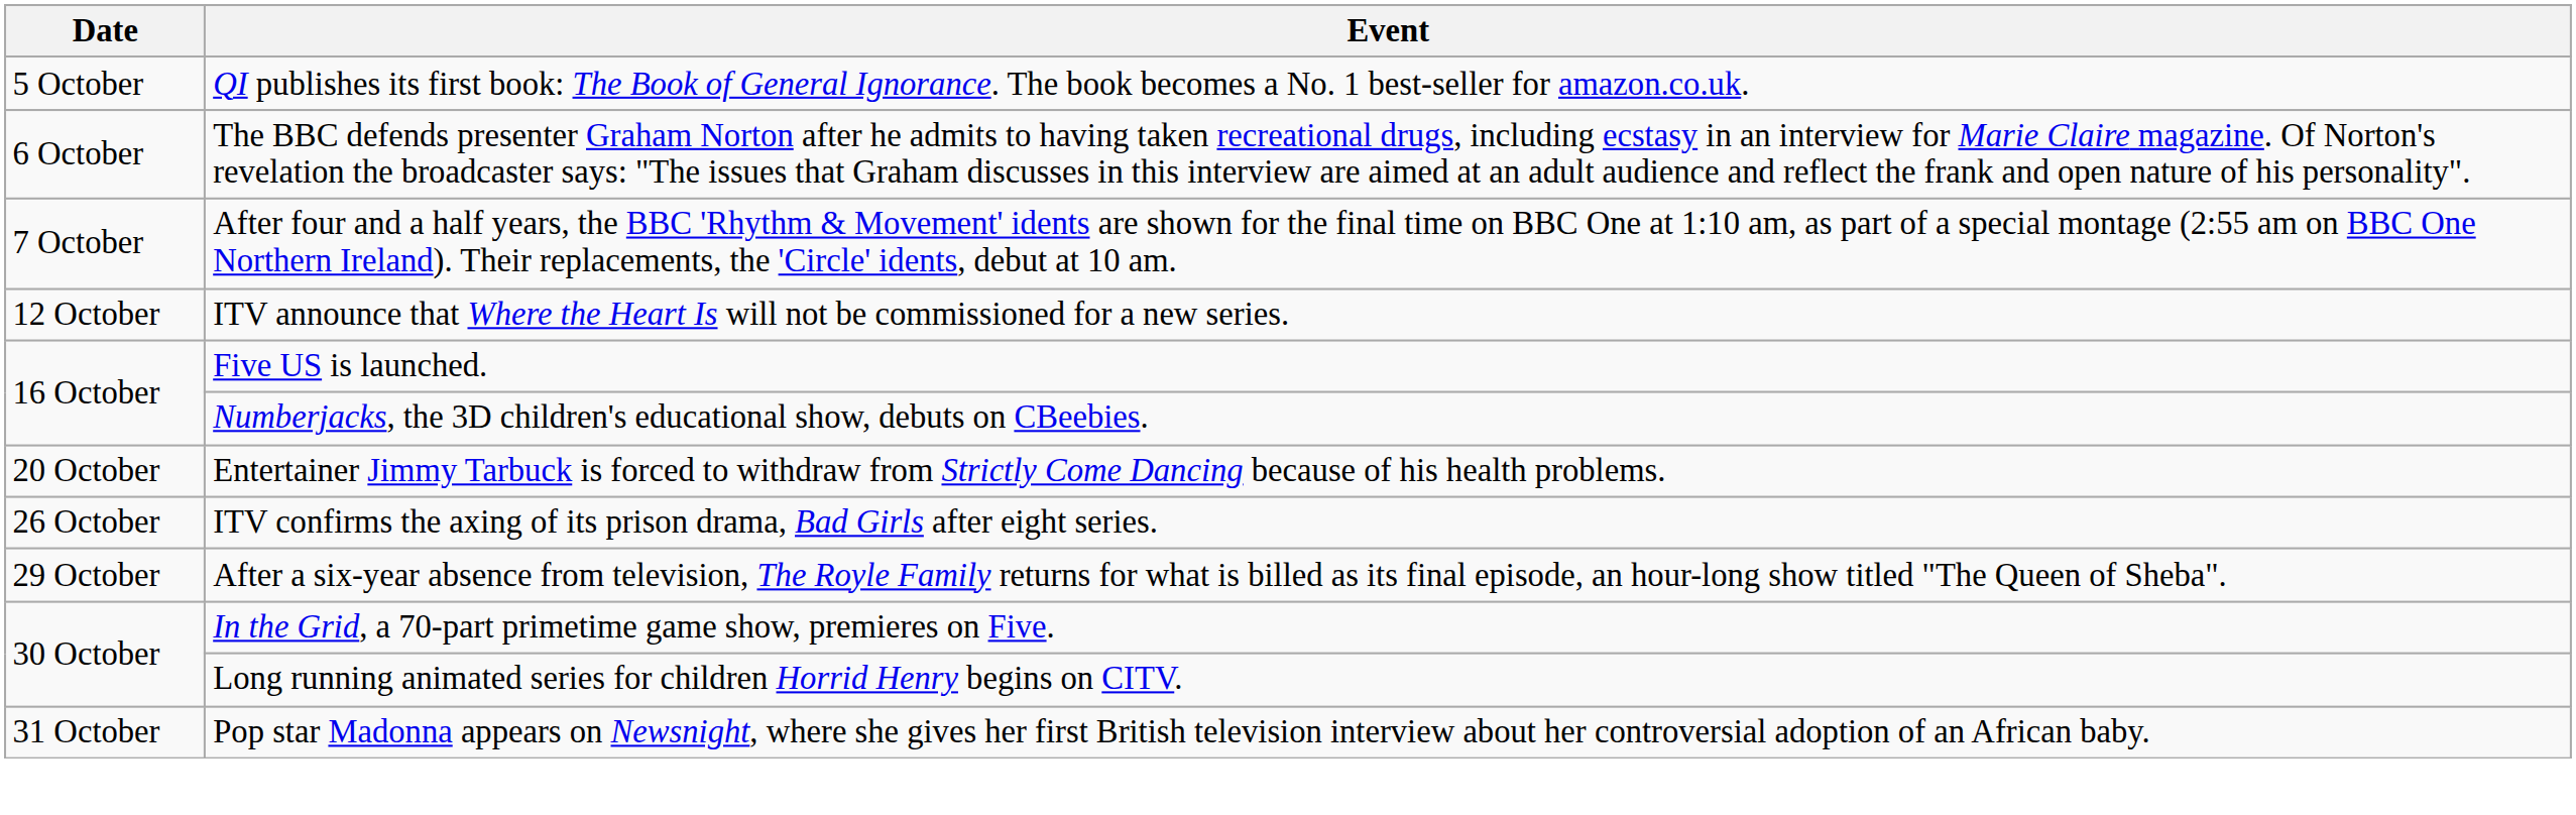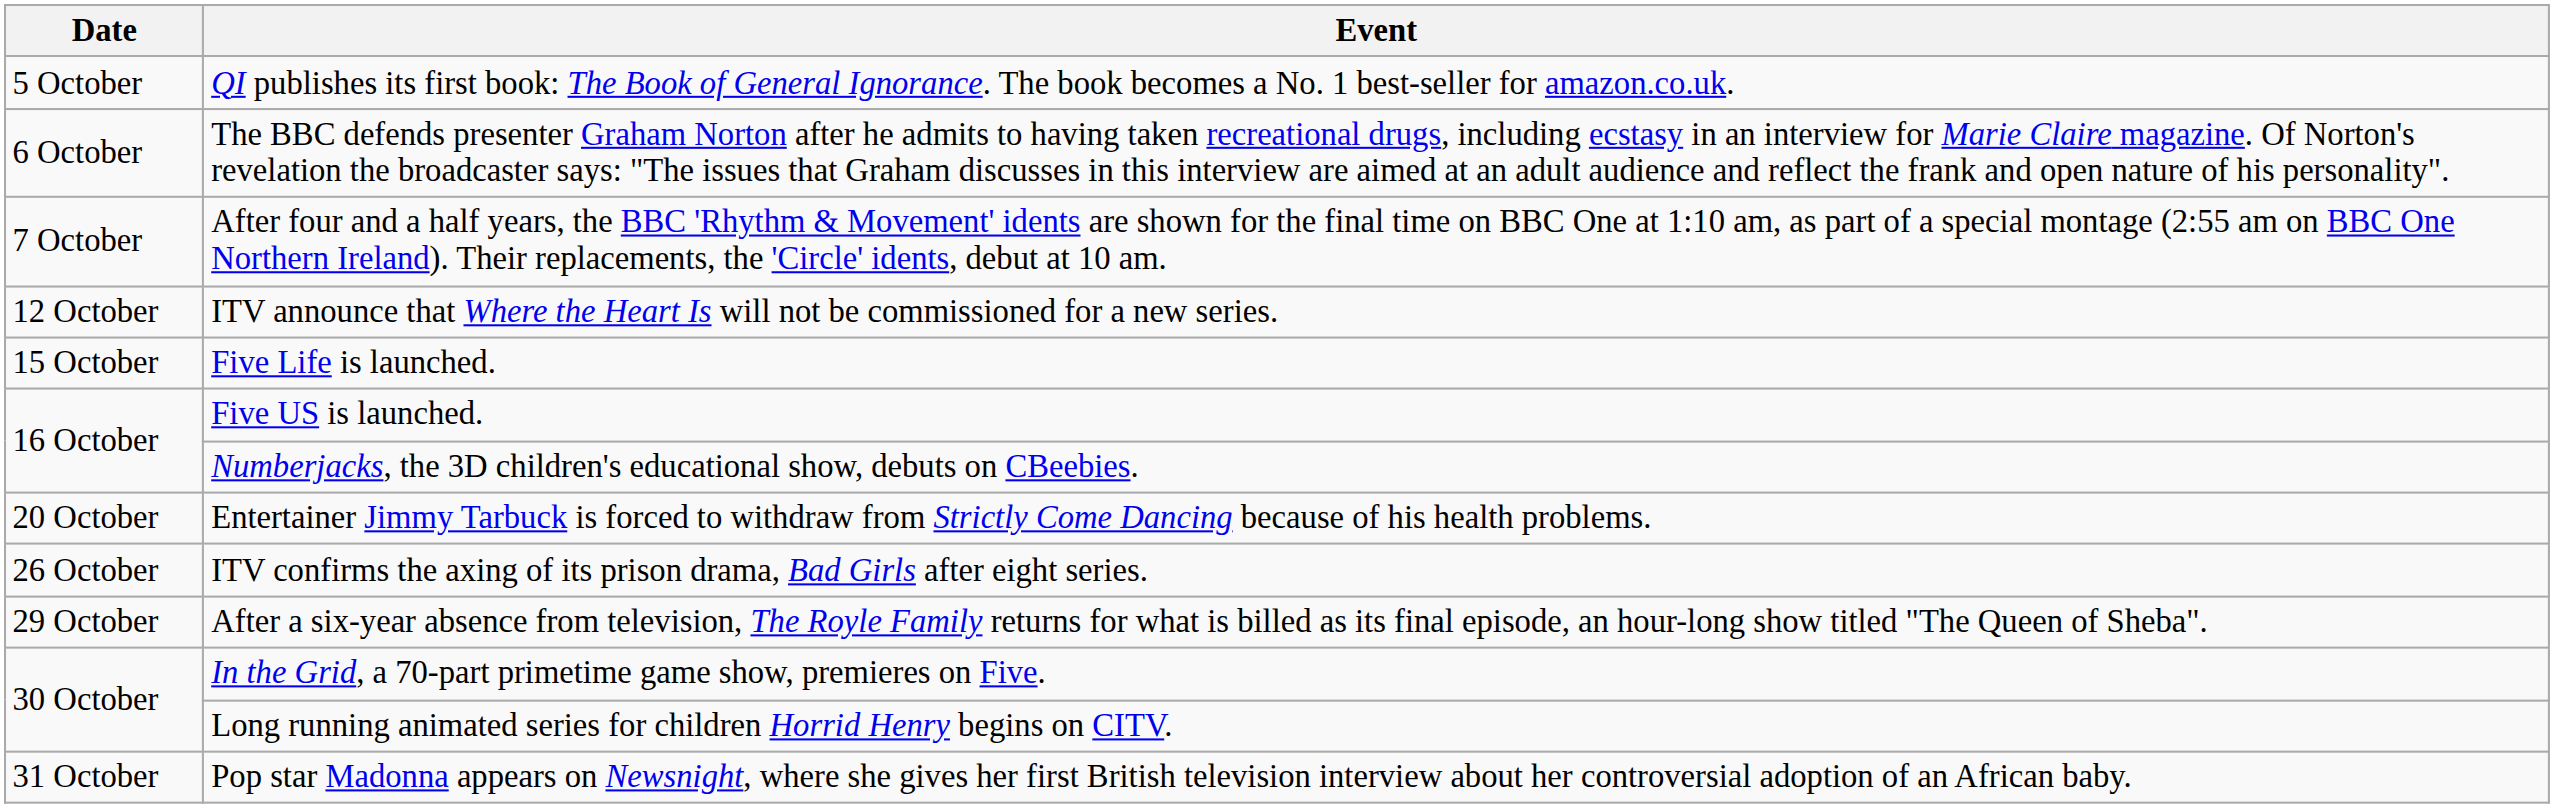 <table class="wikitable">
 <tr>
 <th width=90>Date</th>
 <th>Event</th>
 </tr>
 <tr>
 <td>5 October</td>
 <td><em><a href='#'>QI</a></em> publishes its first book: <em><a href='#'>The Book of General Ignorance</a></em>. The book becomes a No. 1 best-seller for <a href='#'>amazon.co.uk</a>.</td>
 </tr>
 <tr>
 <td>6 October</td>
 <td>The BBC defends presenter <a href='#'>Graham Norton</a> after he admits to having taken <a href='#'>recreational drugs</a>, including <a href='#'>ecstasy</a> in an interview for <a href='#'><em>Marie Claire</em> magazine</a>. Of Norton's revelation the broadcaster says: "The issues that Graham discusses in this interview are aimed at an adult audience and reflect the frank and open nature of his personality".</td>
 </tr>
 <tr>
 <td>7 October</td>
 <td>After four and a half years, the <a href='#'>BBC 'Rhythm & Movement' idents</a> are shown for the final time on BBC One at 1:10 am, as part of a special montage (2:55 am on <a href='#'>BBC One Northern Ireland</a>). Their replacements, the <a href='#'>'Circle' idents</a>, debut at 10 am.</td>
 </tr>
 <tr>
 <td>12 October</td>
 <td>ITV announce that <em><a href='#'>Where the Heart Is</a></em> will not be commissioned for a new series.</td>
+</tr>
+<tr>
+<td>15 October</td>
+<td><a href='#'>Five Life</a> is launched.</td>
 </tr>
 <tr>
 <td rowspan="2">16 October</td>
 <td><a href='#'>Five US</a> is launched.</td>
 </tr>
 <tr>
 <td><em><a href='#'>Numberjacks</a></em>, the 3D children's educational show, debuts on <a href='#'>CBeebies</a>.</td>
 </tr>
 <tr>
 <td>20 October</td>
 <td>Entertainer <a href='#'>Jimmy Tarbuck</a> is forced to withdraw from <em><a href='#'>Strictly Come Dancing</a></em> because of his health problems.</td>
 </tr>
 <tr>
 <td>26 October</td>
 <td>ITV confirms the axing of its prison drama, <em><a href='#'>Bad Girls</a></em> after eight series.</td>
 </tr>
 <tr>
 <td>29 October</td>
 <td>After a six-year absence from television, <em><a href='#'>The Royle Family</a></em> returns for what is billed as its final episode, an hour-long show titled "The Queen of Sheba".</td>
 </tr>
 <tr>
 <td rowspan=2>30 October</td>
 <td><em><a href='#'>In the Grid</a></em>, a 70-part primetime game show, premieres on <a href='#'>Five</a>.</td>
 </tr>
 <tr>
 <td>Long running animated series for children <em><a href='#'>Horrid Henry</a></em> begins on <a href='#'>CITV</a>.</td>
 </tr>
 <tr>
 <td>31 October</td>
 <td>Pop star <a href='#'>Madonna</a> appears on <em><a href='#'>Newsnight</a></em>, where she gives her first British television interview about her controversial adoption of an African baby.</td>
 </tr>
 </table>
